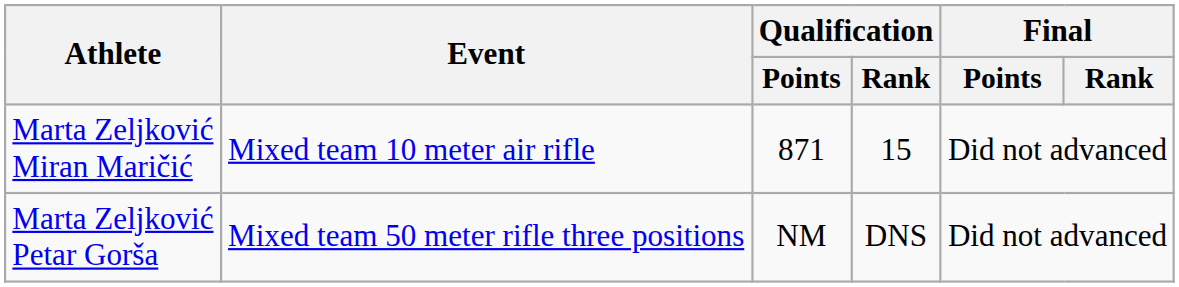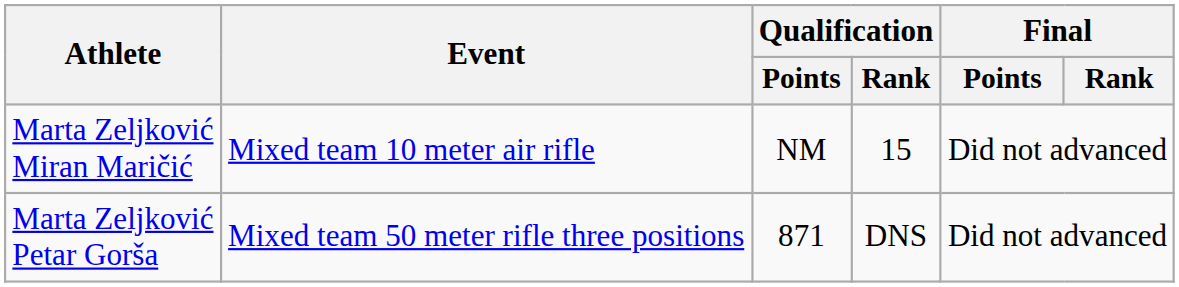 <table class="wikitable" style="font-size:90%">
 <tr>
 <th rowspan="2">Athlete</th>
 <th rowspan="2">Event</th>
 <th colspan=2>Qualification</th>
 <th colspan=2>Final</th>
 </tr>
 <tr style="font-size:95%">
 <th>Points</th>
 <th>Rank</th>
 <th>Points</th>
 <th>Rank</th>
 </tr>
 <tr align="center">
 <td align="left"><a href='#'>Marta Zeljković</a><br><a href='#'>Miran Maričić</a></td>
 <td align="left"><a href='#'>Mixed team 10 meter air rifle</a></td>
-<td>871</td>
+<td>NM</td>
 <td>15</td>
 <td colspan="2">Did not advanced</td>
 </tr>
 <tr align="center">
 <td align="left"><a href='#'>Marta Zeljković</a><br><a href='#'>Petar Gorša</a></td>
 <td align="left"><a href='#'>Mixed team 50 meter rifle three positions</a></td>
-<td>NM</td>
+<td>871</td>
 <td>DNS</td>
 <td colspan="2">Did not advanced</td>
 </tr>
 </table>
